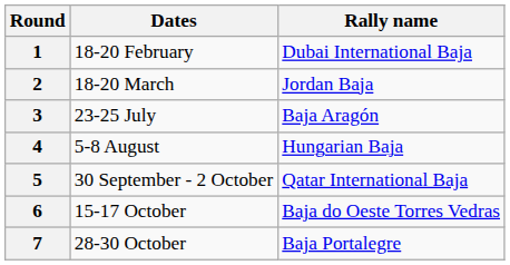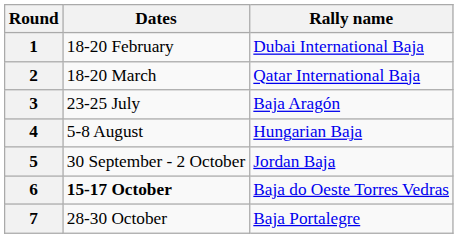 <table class="wikitable" style="font-size: 85%">
 <tr>
 <th>Round</th>
 <th>Dates</th>
 <th>Rally name</th>
 </tr>
 <tr>
 <th>1</th>
 <td>18-20 February</td>
 <td> <a href='#'>Dubai International Baja</a></td>
 </tr>
 <tr>
 <th>2</th>
 <td>18-20 March</td>
-<td> <a href='#'>Jordan Baja</a></td>
+<td> <a href='#'>Qatar International Baja</a></td>
 </tr>
 <tr>
 <th>3</th>
 <td>23-25 July</td>
 <td> <a href='#'>Baja Aragón</a></td>
 </tr>
 <tr>
 <th>4</th>
 <td>5-8 August</td>
 <td> <a href='#'>Hungarian Baja</a></td>
 </tr>
 <tr>
 <th>5</th>
 <td>30 September - 2 October</td>
-<td> <a href='#'>Qatar International Baja</a></td>
+<td> <a href='#'>Jordan Baja</a></td>
 </tr>
 <tr>
 <th>6</th>
-<td>15-17 October</td>
+<td><strong>15-17 October</strong></td>
 <td> <a href='#'>Baja do Oeste Torres Vedras</a></td>
 </tr>
 <tr>
 <th>7</th>
 <td>28-30 October</td>
 <td> <a href='#'>Baja Portalegre</a></td>
 </tr>
 </table>
